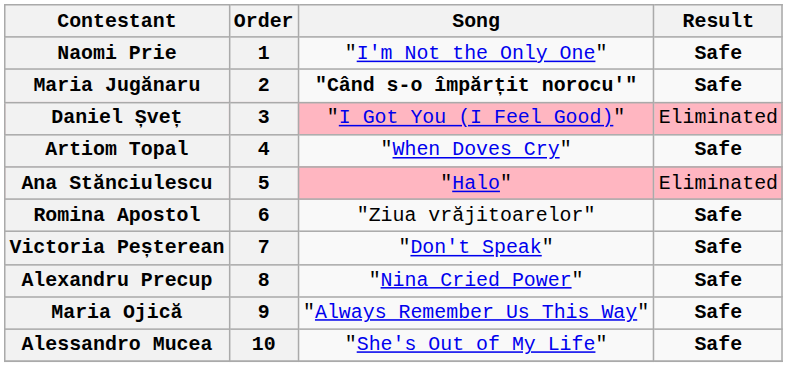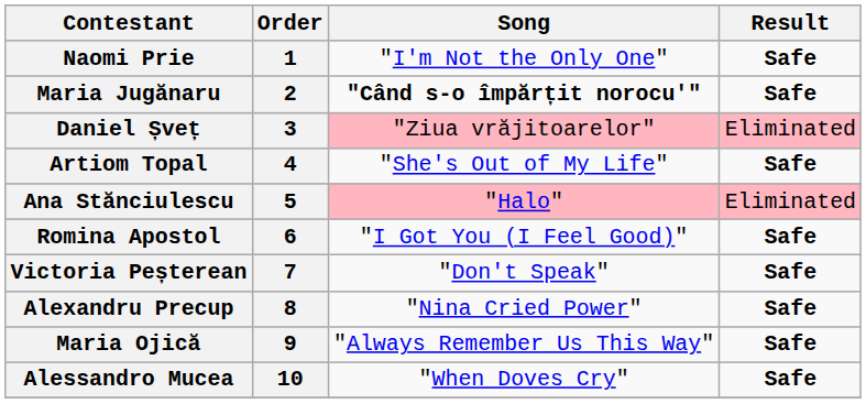 <table class="wikitable" style="text-align:center; white-space:nowrap">
 <tr>
 <th scope="col">Contestant</th>
 <th scope="col">Order</th>
 <th scope="col">Song</th>
 <th scope="col">Result</th>
 </tr>
 <tr>
 <th>Naomi Prie</th>
 <th>1</th>
 <td>"<a href='#'>I'm Not the Only One</a>"</td>
 <td><strong>Safe</strong></td>
 </tr>
 <tr>
 <th>Maria Jugănaru</th>
 <th>2</th>
 <td><strong>"Când s-o împărțit norocu'"</strong></td>
 <td><strong>Safe</strong></td>
 </tr>
 <tr style="background:lightpink;">
 <th>Daniel Șveț</th>
 <th>3</th>
-<td>"<a href='#'>I Got You (I Feel Good)</a>"</td>
+<td>"Ziua vrăjitoarelor"</td>
 <td>Eliminated</td>
 </tr>
 <tr>
 <th>Artiom Topal</th>
 <th>4</th>
-<td>"<a href='#'>When Doves Cry</a>"</td>
+<td>"<a href='#'>She's Out of My Life</a>"</td>
 <td><strong>Safe</strong></td>
 </tr>
 <tr style="background:lightpink;">
 <th>Ana Stănciulescu</th>
 <th>5</th>
 <td>"<a href='#'>Halo</a>"</td>
 <td>Eliminated</td>
 </tr>
 <tr>
 <th>Romina Apostol</th>
 <th>6</th>
-<td>"Ziua vrăjitoarelor"</td>
+<td>"<a href='#'>I Got You (I Feel Good)</a>"</td>
 <td><strong>Safe</strong></td>
 </tr>
 <tr>
 <th>Victoria Peșterean</th>
 <th>7</th>
 <td>"<a href='#'>Don't Speak</a>"</td>
 <td><strong>Safe</strong></td>
 </tr>
 <tr>
 <th>Alexandru Precup</th>
 <th>8</th>
 <td>"<a href='#'>Nina Cried Power</a>"</td>
 <td><strong>Safe</strong></td>
 </tr>
 <tr>
 <th>Maria Ojică</th>
 <th>9</th>
 <td>"<a href='#'>Always Remember Us This Way</a>"</td>
 <td><strong>Safe</strong></td>
 </tr>
 <tr>
 <th>Alessandro Mucea</th>
 <th>10</th>
-<td>"<a href='#'>She's Out of My Life</a>"</td>
+<td>"<a href='#'>When Doves Cry</a>"</td>
 <td><strong>Safe</strong></td>
 </tr>
 <tr>
 </tr>
 </table>
